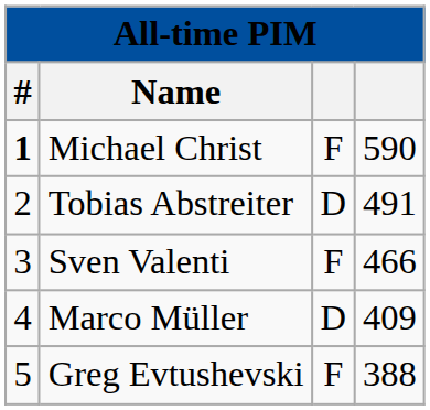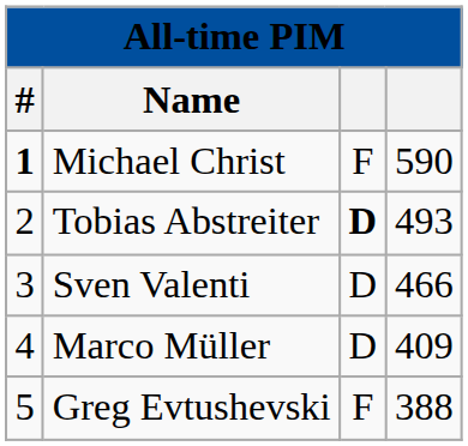 <table class="sortable wikitable" style="text-align:center; float:left; margin-right:2px;">
 <tr>
 <th style="background:#004F9E;" colspan="4"><span>All-time PIM</span></th>
 </tr>
 <tr>
 <th>#</th>
 <th>Name</th>
 <th></th>
 <th></th>
 </tr>
 <tr>
 <td align=left><strong>1</strong></td>
 <td align=left> Michael Christ</td>
 <td>F</td>
 <td>590</td>
 </tr>
 <tr>
 <td align=left>2</td>
 <td align=left> Tobias Abstreiter</td>
-<td>D</td>
-<td>491</td>
+<td><strong>D</strong></td>
+<td>493</td>
 </tr>
 <tr>
 <td align=left>3</td>
 <td align=left> Sven Valenti</td>
-<td>F</td>
+<td>D</td>
 <td>466</td>
 </tr>
 <tr>
 <td align=left>4</td>
 <td align=left> Marco Müller</td>
 <td>D</td>
 <td>409</td>
 </tr>
 <tr>
 <td align=left>5</td>
 <td align=left> Greg Evtushevski</td>
 <td>F</td>
 <td>388</td>
 </tr>
 </table>
